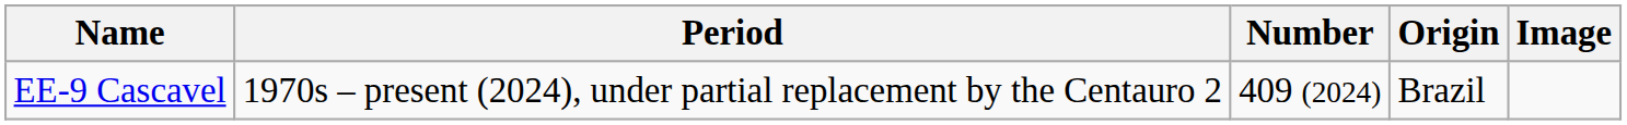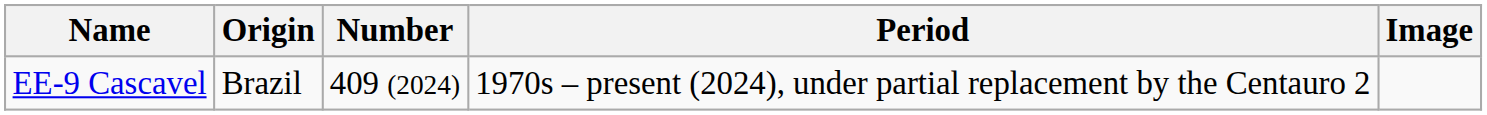 <table class="wikitable mw-collapsible mw-collapsed">
 <tr>
 <th>Name</th>
+<th>Origin</th>
+<th>Number</th>
 <th>Period</th>
-<th>Number</th>
-<th>Origin</th>
 <th>Image</th>
 </tr>
 <tr>
 <td><a href='#'>EE-9 Cascavel</a></td>
+<td>Brazil</td>
+<td>409 <small>(2024)</small></td>
 <td>1970s – present (2024), under partial replacement by the Centauro 2</td>
-<td>409 <small>(2024)</small></td>
-<td>Brazil</td>
 <td></td>
 </tr>
 </table>
